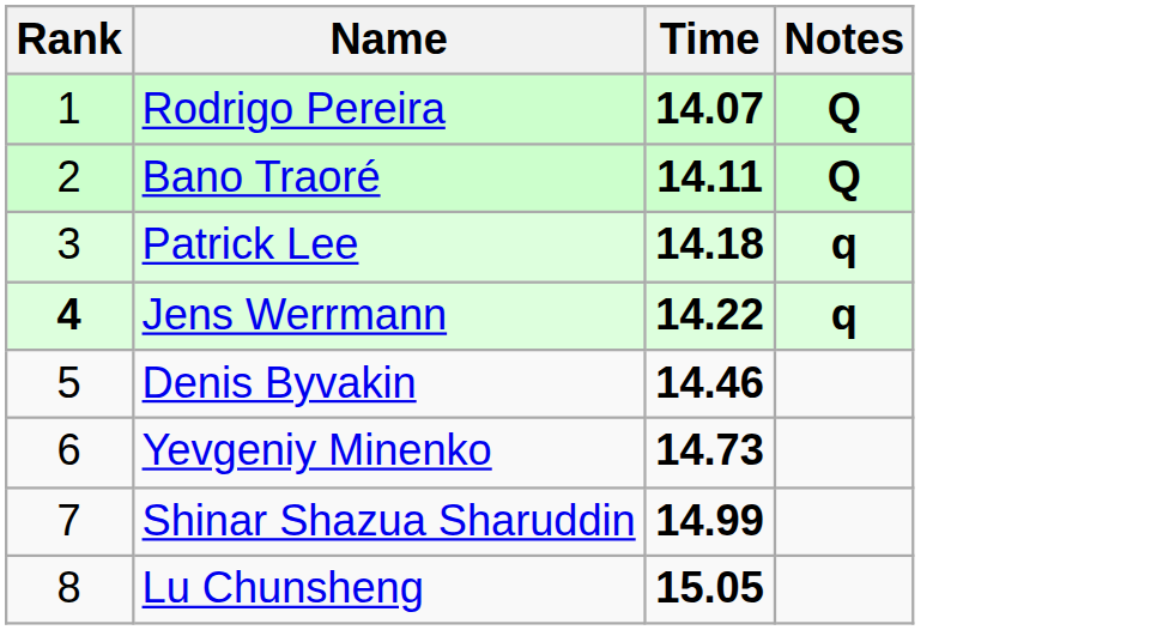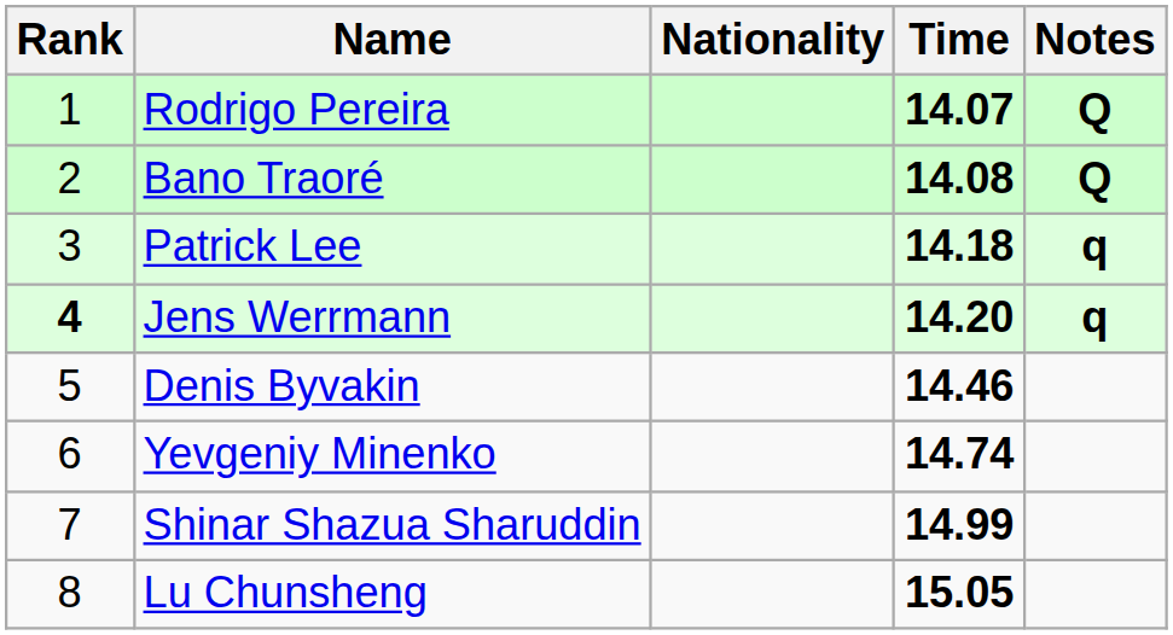 <table class="wikitable sortable" style="text-align:center">
 <tr>
 <th>Rank</th>
 <th>Name</th>
+<th>Nationality</th>
 <th>Time</th>
 <th>Notes</th>
 </tr>
 <tr bgcolor=ccffcc>
 <td>1</td>
 <td align=left><a href='#'>Rodrigo Pereira</a></td>
+<td align=left></td>
 <td><strong>14.07</strong></td>
 <td><strong>Q</strong></td>
 </tr>
 <tr bgcolor=ccffcc>
 <td>2</td>
 <td align=left><a href='#'>Bano Traoré</a></td>
-<td><strong>14.11</strong></td>
+<td align=left></td>
+<td><strong>14.08</strong></td>
 <td><strong>Q</strong></td>
 </tr>
 <tr bgcolor=ddffdd>
 <td>3</td>
 <td align=left><a href='#'>Patrick Lee</a></td>
+<td align=left></td>
 <td><strong>14.18</strong></td>
 <td><strong>q</strong></td>
 </tr>
 <tr bgcolor=ddffdd>
 <td><strong>4</strong></td>
 <td align=left><a href='#'>Jens Werrmann</a></td>
-<td><strong>14.22</strong></td>
+<td align=left></td>
+<td><strong>14.20</strong></td>
 <td><strong>q</strong></td>
 </tr>
 <tr>
 <td>5</td>
 <td align=left><a href='#'>Denis Byvakin</a></td>
+<td align=left></td>
 <td><strong>14.46</strong></td>
 <td></td>
 </tr>
 <tr>
 <td>6</td>
 <td align=left><a href='#'>Yevgeniy Minenko</a></td>
-<td><strong>14.73</strong></td>
+<td align=left></td>
+<td><strong>14.74</strong></td>
 <td></td>
 </tr>
 <tr>
 <td>7</td>
 <td align=left><a href='#'>Shinar Shazua Sharuddin</a></td>
+<td align=left></td>
 <td><strong>14.99</strong></td>
 <td></td>
 </tr>
 <tr>
 <td>8</td>
 <td align=left><a href='#'>Lu Chunsheng</a></td>
+<td align=left></td>
 <td><strong>15.05</strong></td>
 <td></td>
 </tr>
 </table>
